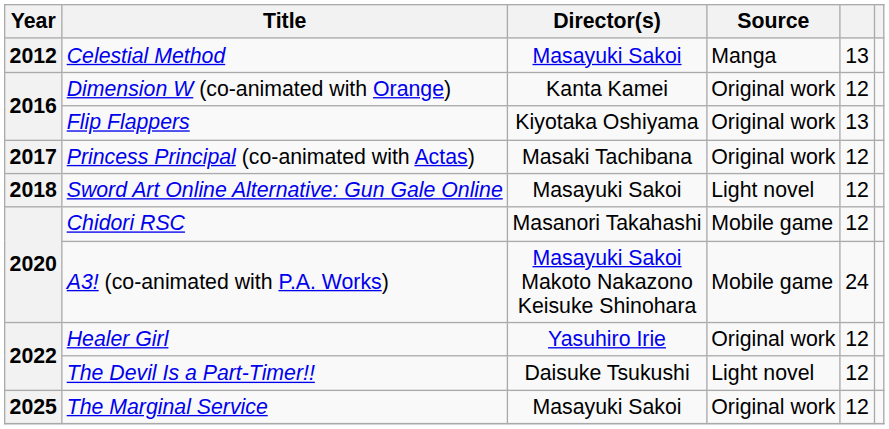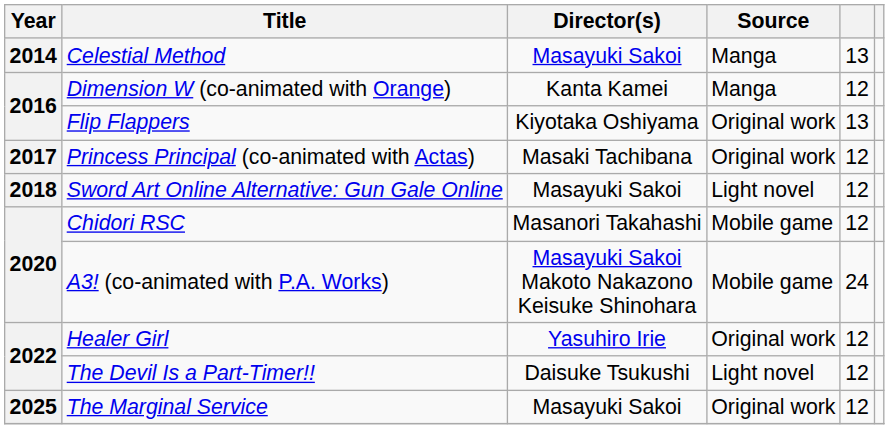 <table class="wikitable sortable plainrowheaders">
 <tr>
 <th scope="col" class="unsortable" width=10>Year</th>
 <th scope="col">Title</th>
 <th scope="col">Director(s)</th>
 <th scope="col">Source</th>
 <th scope="col"></th>
 <th scope="col" class="unsortable"></th>
 </tr>
 <tr>
-<th scope="row">2012</th>
+<th scope="row">2014</th>
 <td><em><a href='#'>Celestial Method</a></em></td>
 <td style=text-align:center><a href='#'>Masayuki Sakoi</a></td>
 <td>Manga</td>
 <td>13</td>
 <td></td>
 </tr>
 <tr>
 <th scope="row" rowspan="2">2016</th>
 <td><em><a href='#'>Dimension W</a></em> (co-animated with <a href='#'>Orange</a>)</td>
 <td style=text-align:center>Kanta Kamei</td>
-<td>Original work</td>
+<td>Manga</td>
 <td>12</td>
 <td></td>
 </tr>
 <tr>
 <td><em><a href='#'>Flip Flappers</a></em></td>
 <td style=text-align:center>Kiyotaka Oshiyama</td>
 <td>Original work</td>
 <td>13</td>
 <td></td>
 </tr>
 <tr>
 <th scope="row">2017</th>
 <td><em><a href='#'>Princess Principal</a></em> (co-animated with <a href='#'>Actas</a>)</td>
 <td style=text-align:center>Masaki Tachibana</td>
 <td>Original work</td>
 <td>12</td>
 <td></td>
 </tr>
 <tr>
 <th scope="row">2018</th>
 <td><em><a href='#'>Sword Art Online Alternative: Gun Gale Online</a></em></td>
 <td style=text-align:center>Masayuki Sakoi</td>
 <td>Light novel</td>
 <td>12</td>
 <td></td>
 </tr>
 <tr>
 <th scope="row" rowspan="2">2020</th>
 <td><em><a href='#'>Chidori RSC</a></em></td>
 <td style=text-align:center>Masanori Takahashi</td>
 <td>Mobile game</td>
 <td>12</td>
 <td></td>
 </tr>
 <tr>
 <td><em><a href='#'>A3!</a></em> (co-animated with <a href='#'>P.A. Works</a>)</td>
 <td style=text-align:center><a href='#'>Masayuki Sakoi</a><br>Makoto Nakazono<br>Keisuke Shinohara</td>
 <td>Mobile game</td>
 <td>24</td>
 <td></td>
 </tr>
 <tr>
 <th scope="row" rowspan="2">2022</th>
 <td><em><a href='#'>Healer Girl</a></em></td>
 <td style=text-align:center><a href='#'>Yasuhiro Irie</a></td>
 <td>Original work</td>
 <td>12</td>
 <td></td>
 </tr>
 <tr>
 <td><em><a href='#'>The Devil Is a Part-Timer!!</a></em></td>
 <td style=text-align:center>Daisuke Tsukushi</td>
 <td>Light novel</td>
 <td>12</td>
 <td></td>
 </tr>
 <tr>
 <th scope="row">2025</th>
 <td><em><a href='#'>The Marginal Service</a></em></td>
 <td style=text-align:center>Masayuki Sakoi</td>
 <td>Original work</td>
 <td>12</td>
 <td></td>
 </tr>
 <tr>
 </tr>
 </table>
